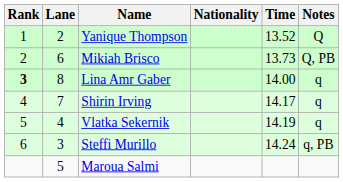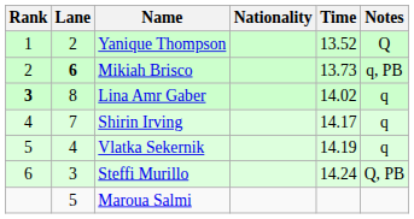 <table class="wikitable sortable" style="text-align:center">
 <tr>
 <th>Rank</th>
 <th>Lane</th>
 <th>Name</th>
 <th>Nationality</th>
 <th>Time</th>
 <th>Notes</th>
 </tr>
 <tr bgcolor=ccffcc>
 <td>1</td>
 <td>2</td>
 <td align=left><a href='#'>Yanique Thompson</a></td>
 <td align=left></td>
 <td>13.52</td>
 <td>Q</td>
 </tr>
 <tr bgcolor=ccffcc>
 <td>2</td>
-<td>6</td>
+<td><strong>6</strong></td>
 <td align=left><a href='#'>Mikiah Brisco</a></td>
 <td align=left></td>
 <td>13.73</td>
-<td>Q, PB</td>
+<td>q, PB</td>
 </tr>
 <tr bgcolor=ccffcc>
 <td><strong>3</strong></td>
 <td>8</td>
 <td align=left><a href='#'>Lina Amr Gaber</a></td>
 <td align=left></td>
-<td>14.00</td>
+<td>14.02</td>
 <td>q</td>
 </tr>
 <tr bgcolor=ddffdd>
 <td>4</td>
 <td>7</td>
 <td align=left><a href='#'>Shirin Irving</a></td>
 <td align=left></td>
 <td>14.17</td>
 <td>q</td>
 </tr>
 <tr bgcolor=ddffdd>
 <td>5</td>
 <td>4</td>
 <td align=left><a href='#'>Vlatka Sekernik</a></td>
 <td align=left></td>
 <td>14.19</td>
 <td>q</td>
 </tr>
 <tr bgcolor=ddffdd>
 <td>6</td>
 <td>3</td>
 <td align=left><a href='#'>Steffi Murillo</a></td>
 <td align=left></td>
 <td>14.24</td>
-<td>q, PB</td>
+<td>Q, PB</td>
 </tr>
 <tr>
 <td></td>
 <td>5</td>
 <td align=left><a href='#'>Maroua Salmi</a></td>
 <td align=left></td>
 <td></td>
 <td></td>
 </tr>
 </table>
